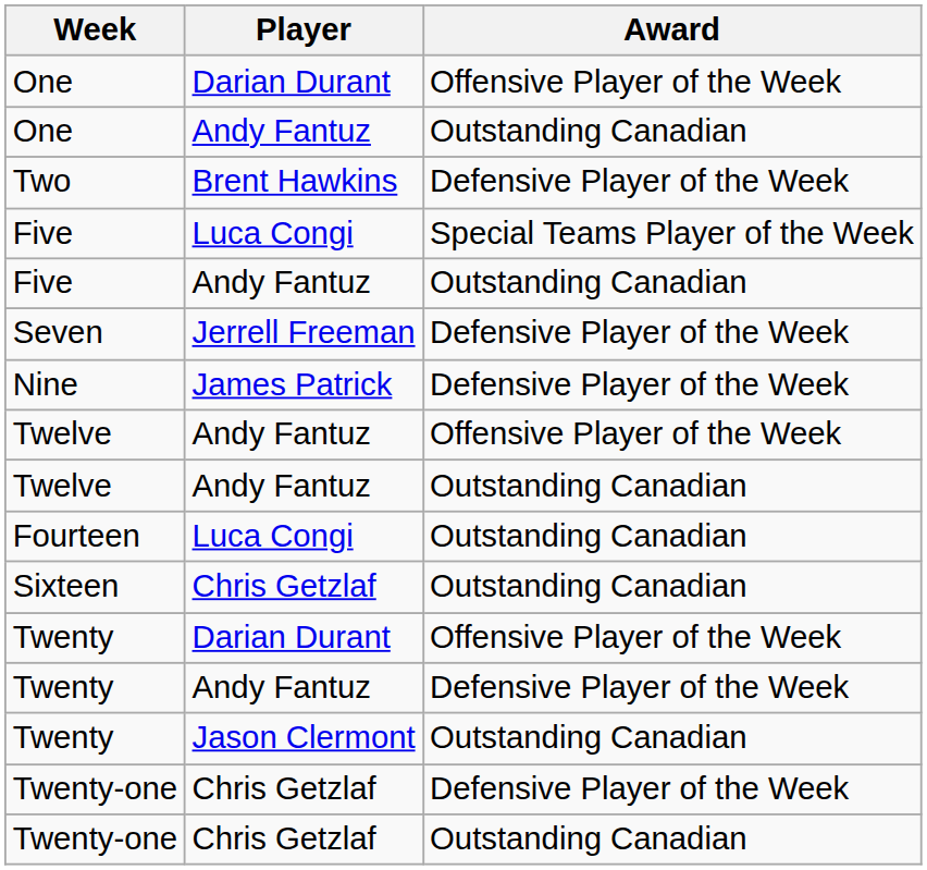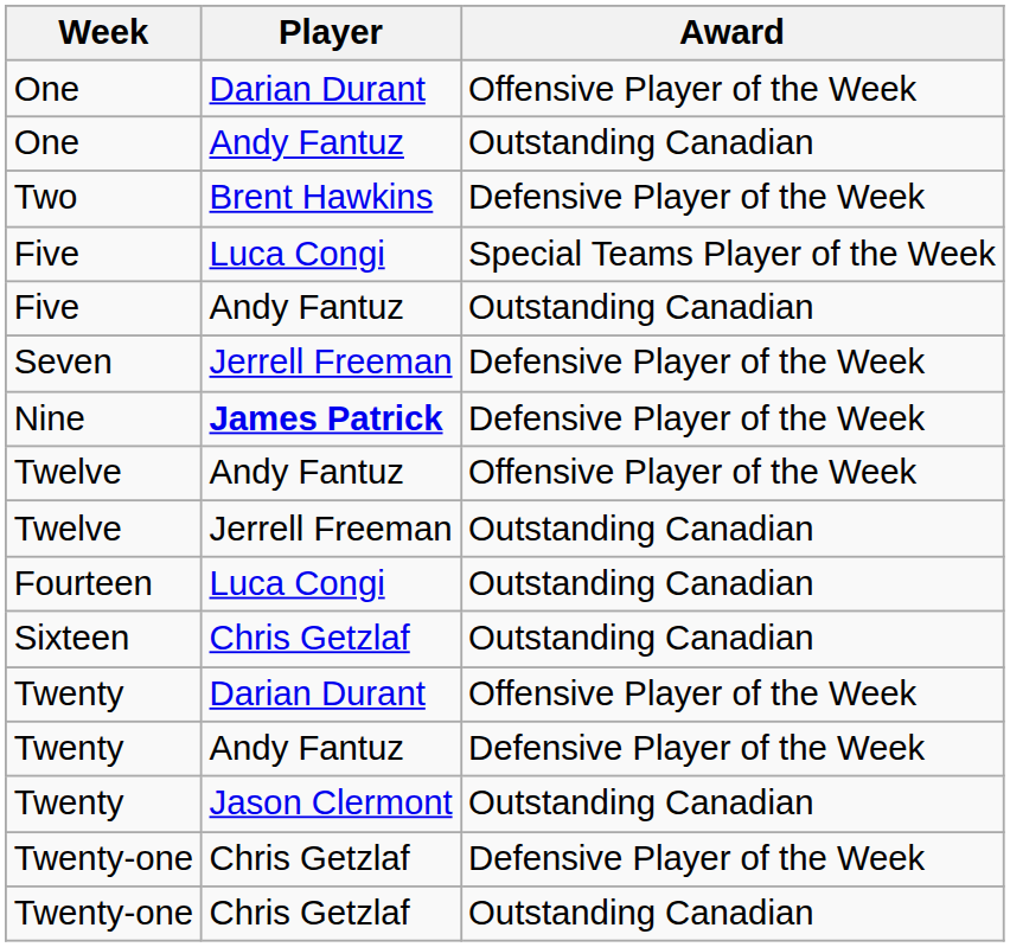 <table class="wikitable" border="1">
 <tr>
 <th>Week</th>
 <th>Player</th>
 <th>Award</th>
 </tr>
 <tr>
 <td>One</td>
 <td><a href='#'>Darian Durant</a></td>
 <td>Offensive Player of the Week</td>
 </tr>
 <tr>
 <td>One</td>
 <td><a href='#'>Andy Fantuz</a></td>
 <td>Outstanding Canadian</td>
 </tr>
 <tr>
 <td>Two</td>
 <td><a href='#'>Brent Hawkins</a></td>
 <td>Defensive Player of the Week</td>
 </tr>
 <tr>
 <td>Five</td>
 <td><a href='#'>Luca Congi</a></td>
 <td>Special Teams Player of the Week</td>
 </tr>
 <tr>
 <td>Five</td>
 <td>Andy Fantuz</td>
 <td>Outstanding Canadian</td>
 </tr>
 <tr>
 <td>Seven</td>
 <td><a href='#'>Jerrell Freeman</a></td>
 <td>Defensive Player of the Week</td>
 </tr>
 <tr>
 <td>Nine</td>
-<td><a href='#'>James Patrick</a></td>
+<td><strong><a href='#'>James Patrick</a></strong></td>
 <td>Defensive Player of the Week</td>
 </tr>
 <tr>
 <td>Twelve</td>
 <td>Andy Fantuz</td>
 <td>Offensive Player of the Week</td>
 </tr>
 <tr>
 <td>Twelve</td>
-<td>Andy Fantuz</td>
+<td>Jerrell Freeman</td>
 <td>Outstanding Canadian</td>
 </tr>
 <tr>
 <td>Fourteen</td>
 <td><a href='#'>Luca Congi</a></td>
 <td>Outstanding Canadian</td>
 </tr>
 <tr>
 <td>Sixteen</td>
 <td><a href='#'>Chris Getzlaf</a></td>
 <td>Outstanding Canadian</td>
 </tr>
 <tr>
 <td>Twenty</td>
 <td><a href='#'>Darian Durant</a></td>
 <td>Offensive Player of the Week</td>
 </tr>
 <tr>
 <td>Twenty</td>
 <td>Andy Fantuz</td>
 <td>Defensive Player of the Week</td>
 </tr>
 <tr>
 <td>Twenty</td>
 <td><a href='#'>Jason Clermont</a></td>
 <td>Outstanding Canadian</td>
 </tr>
 <tr>
 <td>Twenty-one</td>
 <td>Chris Getzlaf</td>
 <td>Defensive Player of the Week</td>
 </tr>
 <tr>
 <td>Twenty-one</td>
 <td>Chris Getzlaf</td>
 <td>Outstanding Canadian</td>
 </tr>
 </table>
